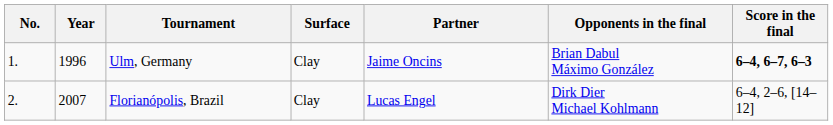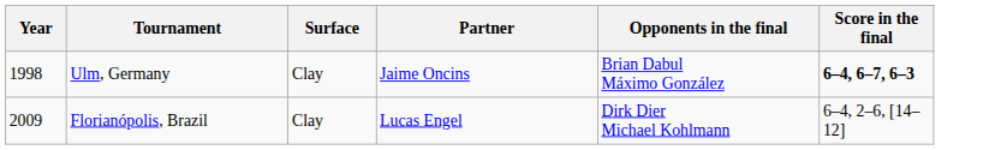 <table class="sortable wikitable" style=font-size:97%>
 <tr>
-<th width=50>No.</th>
 <th width=50>Year</th>
 <th width=200>Tournament</th>
 <th width=75>Surface</th>
 <th width=200>Partner</th>
 <th width=200>Opponents in the final</th>
 <th width=100>Score in the final</th>
 </tr>
 <tr>
-<td>1.</td>
-<td>1996</td>
+<td>1998</td>
 <td> <a href='#'>Ulm</a>, Germany</td>
 <td>Clay</td>
 <td> <a href='#'>Jaime Oncins</a></td>
 <td> <a href='#'>Brian Dabul</a><br> <a href='#'>Máximo González</a></td>
 <td><strong>6–4, 6–7, 6–3</strong></td>
 </tr>
 <tr>
-<td>2.</td>
-<td>2007</td>
+<td>2009</td>
 <td> <a href='#'>Florianópolis</a>, Brazil</td>
 <td>Clay</td>
 <td> <a href='#'>Lucas Engel</a></td>
 <td> <a href='#'>Dirk Dier</a><br> <a href='#'>Michael Kohlmann</a></td>
 <td>6–4, 2–6, [14–12]</td>
 </tr>
 </table>
